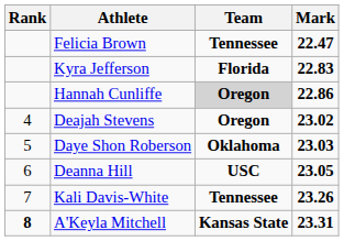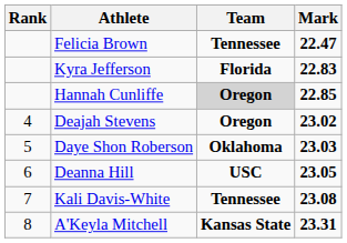 <table class="wikitable sortable" style="text-align: center;">
 <tr>
 <th>Rank</th>
 <th>Athlete</th>
 <th>Team</th>
 <th>Mark</th>
 </tr>
 <tr>
 <td></td>
 <td align=left><a href='#'>Felicia Brown</a></td>
 <td><strong>Tennessee</strong></td>
 <td><strong>22.47</strong></td>
 </tr>
 <tr>
 <td></td>
 <td align=left><a href='#'>Kyra Jefferson</a></td>
 <td><strong>Florida</strong></td>
 <td><strong>22.83</strong></td>
 </tr>
 <tr>
 <td></td>
 <td align=left><a href='#'>Hannah Cunliffe</a></td>
 <td style="background: lightgrey;"><strong>Oregon</strong></td>
-<td><strong>22.86</strong></td>
+<td><strong>22.85</strong></td>
 </tr>
 <tr>
 <td>4</td>
 <td align=left><a href='#'>Deajah Stevens</a></td>
 <td><strong>Oregon</strong></td>
 <td><strong>23.02</strong></td>
 </tr>
 <tr>
 <td>5</td>
 <td align=left><a href='#'>Daye Shon Roberson</a></td>
 <td><strong>Oklahoma</strong></td>
 <td><strong>23.03</strong></td>
 </tr>
 <tr>
 <td>6</td>
 <td align=left><a href='#'>Deanna Hill</a></td>
 <td><strong>USC</strong></td>
 <td><strong>23.05</strong></td>
 </tr>
 <tr>
 <td>7</td>
 <td align=left><a href='#'>Kali Davis-White</a></td>
 <td><strong>Tennessee</strong></td>
-<td><strong>23.26</strong></td>
+<td><strong>23.08</strong></td>
 </tr>
 <tr>
-<td><strong>8</strong></td>
+<td>8</td>
 <td align=left><a href='#'>A'Keyla Mitchell</a></td>
 <td><strong>Kansas State</strong></td>
 <td><strong>23.31</strong></td>
 </tr>
 </table>
